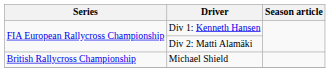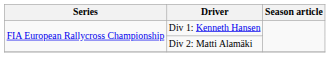 <table class="wikitable" style="font-size: 87%;">
 <tr>
 <th>Series</th>
 <th>Driver</th>
 <th>Season article</th>
 </tr>
 <tr>
 <td rowspan=2><a href='#'>FIA European Rallycross Championship</a></td>
 <td>Div 1:  <a href='#'>Kenneth Hansen</a></td>
 <td rowspan=2></td>
 </tr>
 <tr>
 <td>Div 2:  Matti Alamäki</td>
 </tr>
 <tr>
-<td><a href='#'>British Rallycross Championship</a></td>
-<td> Michael Shield</td>
-<td></td>
-</tr>
-<tr>
 </tr>
 </table>
